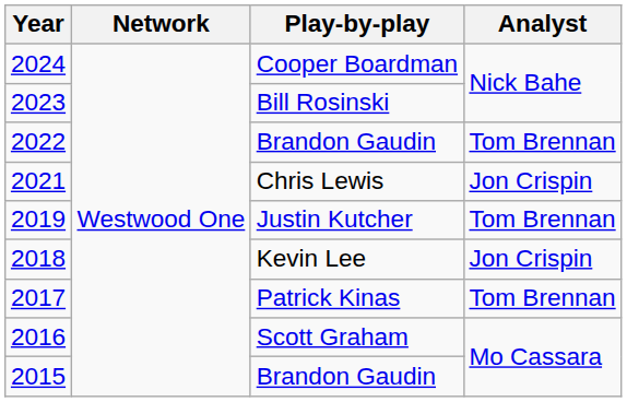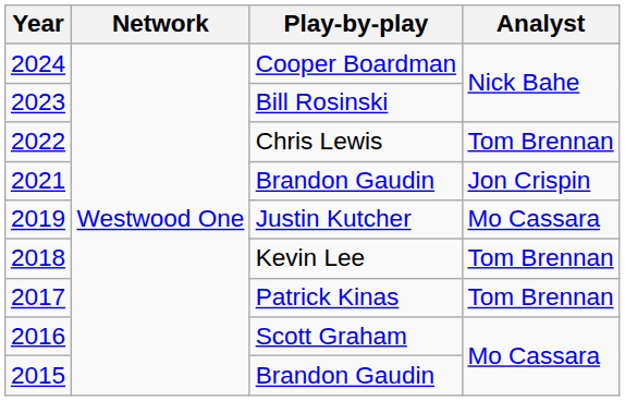 <table class="wikitable">
 <tr>
 <th>Year</th>
 <th>Network</th>
 <th>Play-by-play</th>
 <th>Analyst</th>
 </tr>
 <tr>
 <td><a href='#'>2024</a></td>
 <td rowspan=9><a href='#'>Westwood One</a></td>
 <td><a href='#'>Cooper Boardman</a></td>
 <td rowspan=2><a href='#'>Nick Bahe</a></td>
 </tr>
 <tr>
 <td><a href='#'>2023</a></td>
 <td><a href='#'>Bill Rosinski</a></td>
 </tr>
 <tr>
 <td><a href='#'>2022</a></td>
-<td><a href='#'>Brandon Gaudin</a></td>
+<td>Chris Lewis</td>
 <td><a href='#'>Tom Brennan</a></td>
 </tr>
 <tr>
 <td><a href='#'>2021</a></td>
-<td>Chris Lewis</td>
+<td><a href='#'>Brandon Gaudin</a></td>
 <td><a href='#'>Jon Crispin</a></td>
 </tr>
 <tr>
 <td><a href='#'>2019</a></td>
 <td><a href='#'>Justin Kutcher</a></td>
-<td><a href='#'>Tom Brennan</a></td>
+<td><a href='#'>Mo Cassara</a></td>
 </tr>
 <tr>
 <td><a href='#'>2018</a></td>
 <td>Kevin Lee</td>
-<td><a href='#'>Jon Crispin</a></td>
+<td><a href='#'>Tom Brennan</a></td>
 </tr>
 <tr>
 <td><a href='#'>2017</a></td>
 <td><a href='#'>Patrick Kinas</a></td>
 <td><a href='#'>Tom Brennan</a></td>
 </tr>
 <tr>
 <td><a href='#'>2016</a></td>
 <td><a href='#'>Scott Graham</a></td>
 <td rowspan=2><a href='#'>Mo Cassara</a></td>
 </tr>
 <tr>
 <td><a href='#'>2015</a></td>
 <td><a href='#'>Brandon Gaudin</a></td>
 </tr>
 </table>
